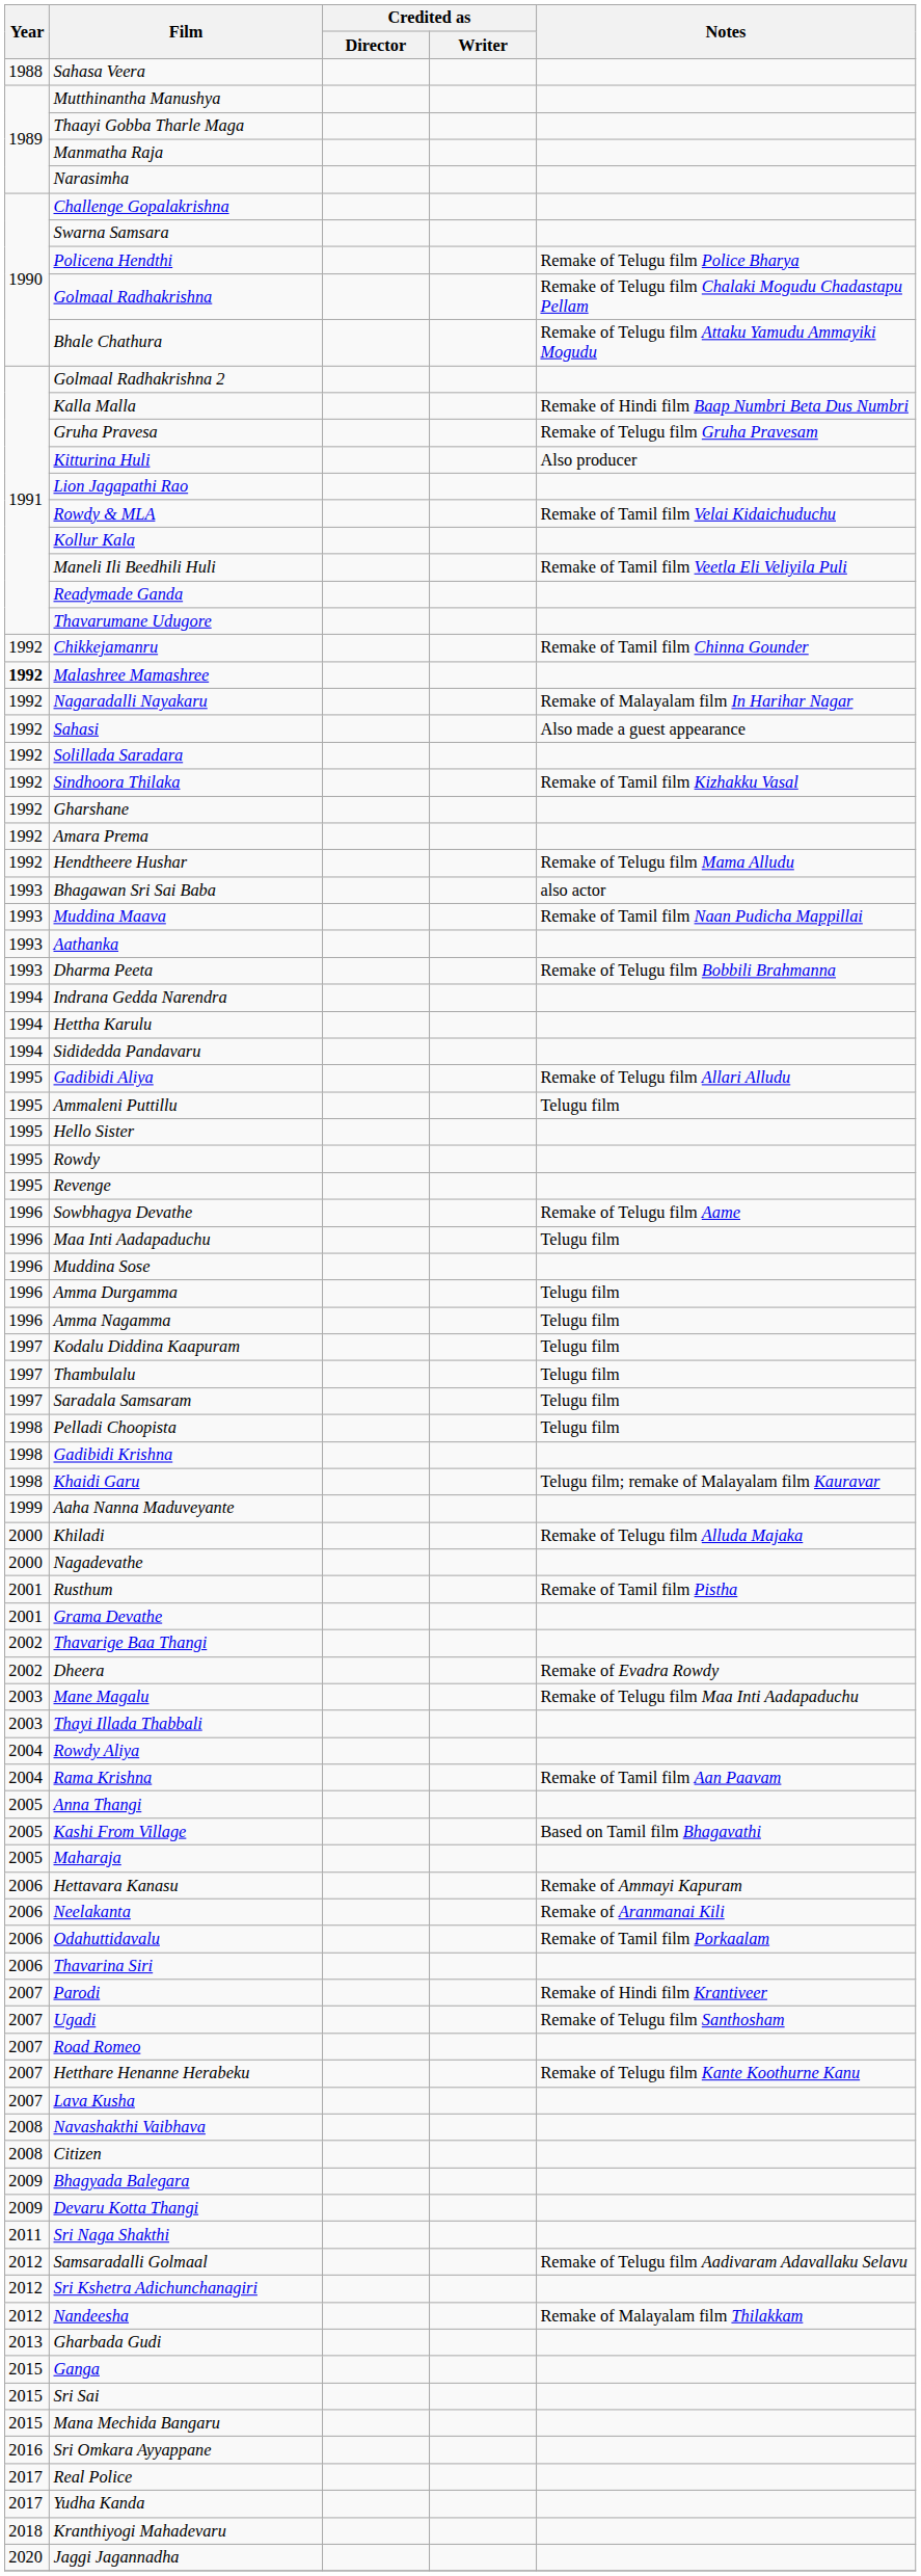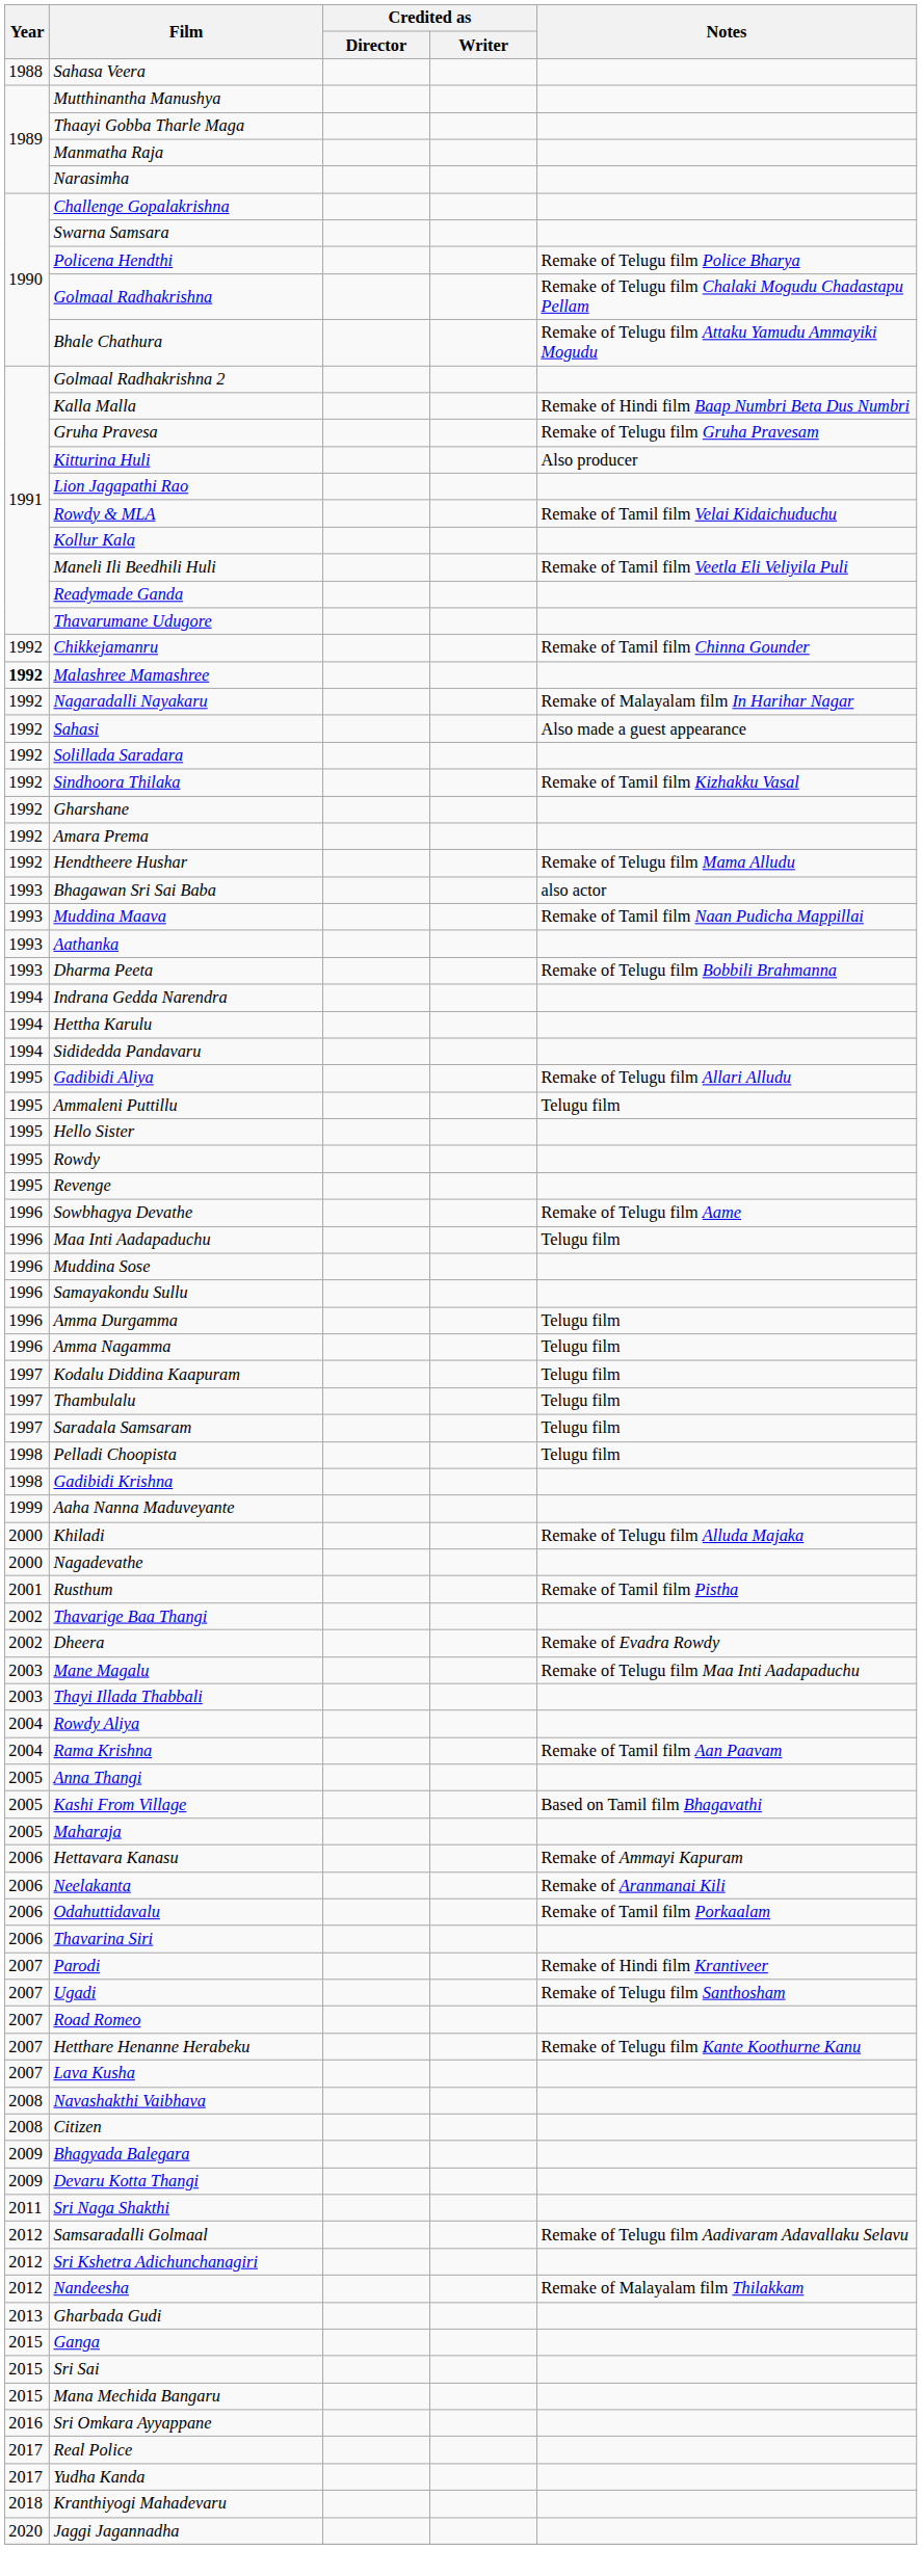 <table class="wikitable sortable">
 <tr>
 <th rowspan="2" style="width:35px;">Year</th>
 <th rowspan="2" style="width:250px;">Film</th>
 <th colspan="2" style="width:195px;">Credited as</th>
 <th rowspan="2"  style="text-align:center; width:350px;" class="unsortable">Notes</th>
 </tr>
 <tr>
 <th width=65>Director</th>
 <th width=65>Writer</th>
 </tr>
 <tr>
 <td>1988</td>
 <td><em>Sahasa Veera</em></td>
 <td style="text-align:center;"></td>
 <td style="text-align:center;"></td>
 <td></td>
 </tr>
 <tr>
 <td rowspan="4">1989</td>
 <td><em>Mutthinantha Manushya</em></td>
 <td style="text-align:center;"></td>
 <td style="text-align:center;"></td>
 <td></td>
 </tr>
 <tr>
 <td><em>Thaayi Gobba Tharle Maga</em></td>
 <td style="text-align:center;"></td>
 <td style="text-align:center;"></td>
 <td></td>
 </tr>
 <tr>
 <td><em>Manmatha Raja</em></td>
 <td style="text-align:center;"></td>
 <td style="text-align:center;"></td>
 <td></td>
 </tr>
 <tr>
 <td><em>Narasimha</em></td>
 <td style="text-align:center;"></td>
 <td style="text-align:center;"></td>
 <td></td>
 </tr>
 <tr>
 <td rowspan="5">1990</td>
 <td><em><a href='#'>Challenge Gopalakrishna</a></em></td>
 <td style="text-align:center;"></td>
 <td style="text-align:center;"></td>
 <td></td>
 </tr>
 <tr>
 <td><em>Swarna Samsara</em></td>
 <td style="text-align:center;"></td>
 <td style="text-align:center;"></td>
 <td></td>
 </tr>
 <tr>
 <td><em><a href='#'>Policena Hendthi</a></em></td>
 <td style="text-align:center;"></td>
 <td style="text-align:center;"></td>
 <td>Remake of Telugu film <em><a href='#'>Police Bharya</a></em></td>
 </tr>
 <tr>
 <td><em><a href='#'>Golmaal Radhakrishna</a></em></td>
 <td style="text-align:center;"></td>
 <td style="text-align:center;"></td>
 <td>Remake of Telugu film <em><a href='#'>Chalaki Mogudu Chadastapu Pellam</a></em></td>
 </tr>
 <tr>
 <td><em>Bhale Chathura</em></td>
 <td style="text-align:center;"></td>
 <td style="text-align:center;"></td>
 <td>Remake of Telugu film <em><a href='#'>Attaku Yamudu Ammayiki Mogudu</a></em></td>
 </tr>
 <tr>
 <td rowspan="10">1991</td>
 <td><em>Golmaal Radhakrishna 2</em></td>
 <td style="text-align:center;"></td>
 <td style="text-align:center;"></td>
 <td></td>
 </tr>
 <tr>
 <td><em>Kalla Malla</em></td>
 <td style="text-align:center;"></td>
 <td style="text-align:center;"></td>
 <td>Remake of Hindi film <em><a href='#'>Baap Numbri Beta Dus Numbri</a></em></td>
 </tr>
 <tr>
 <td><em>Gruha Pravesa</em></td>
 <td style="text-align:center;"></td>
 <td style="text-align:center;"></td>
 <td>Remake of Telugu film <em><a href='#'>Gruha Pravesam</a></em></td>
 </tr>
 <tr>
 <td><em><a href='#'>Kitturina Huli</a></em></td>
 <td style="text-align:center;"></td>
 <td style="text-align:center;"></td>
 <td>Also producer</td>
 </tr>
 <tr>
 <td><em><a href='#'>Lion Jagapathi Rao</a></em></td>
 <td style="text-align:center;"></td>
 <td style="text-align:center;"></td>
 <td></td>
 </tr>
 <tr>
 <td><em><a href='#'>Rowdy & MLA</a></em></td>
 <td style="text-align:center;"></td>
 <td style="text-align:center;"></td>
 <td>Remake of Tamil film <em><a href='#'>Velai Kidaichuduchu</a></em></td>
 </tr>
 <tr>
 <td><em><a href='#'>Kollur Kala</a></em></td>
 <td style="text-align:center;"></td>
 <td style="text-align:center;"></td>
 <td></td>
 </tr>
 <tr>
 <td><em>Maneli Ili Beedhili Huli</em></td>
 <td style="text-align:center;"></td>
 <td style="text-align:center;"></td>
 <td>Remake of Tamil film <em><a href='#'>Veetla Eli Veliyila Puli</a></em></td>
 </tr>
 <tr>
 <td><em><a href='#'>Readymade Ganda</a></em></td>
 <td style="text-align:center;"></td>
 <td style="text-align:center;"></td>
 <td></td>
 </tr>
 <tr>
 <td><em><a href='#'>Thavarumane Udugore</a></em></td>
 <td style="text-align:center;"></td>
 <td style="text-align:center;"></td>
 <td></td>
 </tr>
 <tr>
 <td>1992</td>
 <td><em><a href='#'>Chikkejamanru</a></em></td>
 <td style="text-align:center;"></td>
 <td style="text-align:center;"></td>
 <td>Remake of Tamil film <em><a href='#'>Chinna Gounder</a></em></td>
 </tr>
 <tr>
 <td><strong>1992</strong></td>
 <td><em><a href='#'>Malashree Mamashree</a></em></td>
 <td style="text-align:center;"></td>
 <td style="text-align:center;"></td>
 <td></td>
 </tr>
 <tr>
 <td>1992</td>
 <td><em><a href='#'>Nagaradalli Nayakaru</a></em></td>
 <td style="text-align:center;"></td>
 <td style="text-align:center;"></td>
 <td>Remake of Malayalam film <em><a href='#'>In Harihar Nagar</a></em></td>
 </tr>
 <tr>
 <td>1992</td>
 <td><em><a href='#'>Sahasi</a></em></td>
 <td style="text-align:center;"></td>
 <td style="text-align:center;"></td>
 <td>Also made a guest appearance</td>
 </tr>
 <tr>
 <td>1992</td>
 <td><em><a href='#'>Solillada Saradara</a></em></td>
 <td style="text-align:center;"></td>
 <td style="text-align:center;"></td>
 <td></td>
 </tr>
 <tr>
 <td>1992</td>
 <td><em><a href='#'>Sindhoora Thilaka</a></em></td>
 <td style="text-align:center;"></td>
 <td style="text-align:center;"></td>
 <td>Remake of Tamil film <em><a href='#'>Kizhakku Vasal</a></em></td>
 </tr>
 <tr>
 <td>1992</td>
 <td><em>Gharshane</em></td>
 <td style="text-align:center;"></td>
 <td style="text-align:center;"></td>
 <td></td>
 </tr>
 <tr>
 <td>1992</td>
 <td><em>Amara Prema</em></td>
 <td style="text-align:center;"></td>
 <td style="text-align:center;"></td>
 <td></td>
 </tr>
 <tr>
 <td>1992</td>
 <td><em>Hendtheere Hushar</em></td>
 <td style="text-align:center;"></td>
 <td style="text-align:center;"></td>
 <td>Remake of Telugu film <em><a href='#'>Mama Alludu</a></em></td>
 </tr>
 <tr>
 <td>1993</td>
 <td><em>Bhagawan Sri Sai Baba</em></td>
 <td style="text-align:center;"></td>
 <td style="text-align:center;"></td>
 <td>also actor</td>
 </tr>
 <tr>
 <td>1993</td>
 <td><em><a href='#'>Muddina Maava</a></em></td>
 <td style="text-align:center;"></td>
 <td style="text-align:center;"></td>
 <td>Remake of Tamil film <em><a href='#'>Naan Pudicha Mappillai</a></em></td>
 </tr>
 <tr>
 <td>1993</td>
 <td><em><a href='#'>Aathanka</a></em></td>
 <td style="text-align:center;"></td>
 <td style="text-align:center;"></td>
 <td></td>
 </tr>
 <tr>
 <td>1993</td>
 <td><em>Dharma Peeta</em></td>
 <td style="text-align:center;"></td>
 <td style="text-align:center;"></td>
 <td>Remake of Telugu film <em><a href='#'>Bobbili Brahmanna</a></em></td>
 </tr>
 <tr>
 <td>1994</td>
 <td><em>Indrana Gedda Narendra</em></td>
 <td style="text-align:center;"></td>
 <td style="text-align:center;"></td>
 <td></td>
 </tr>
 <tr>
 <td>1994</td>
 <td><em>Hettha Karulu</em></td>
 <td style="text-align:center;"></td>
 <td style="text-align:center;"></td>
 <td></td>
 </tr>
 <tr>
 <td>1994</td>
 <td><em>Sididedda Pandavaru</em></td>
 <td style="text-align:center;"></td>
 <td style="text-align:center;"></td>
 <td></td>
 </tr>
 <tr>
 <td>1995</td>
 <td><em><a href='#'>Gadibidi Aliya</a></em></td>
 <td style="text-align:center;"></td>
 <td style="text-align:center;"></td>
 <td>Remake of Telugu film <em><a href='#'>Allari Alludu</a></em></td>
 </tr>
 <tr>
 <td>1995</td>
 <td><em>Ammaleni Puttillu</em></td>
 <td style="text-align:center;"></td>
 <td style="text-align:center;"></td>
 <td>Telugu film</td>
 </tr>
 <tr>
 <td>1995</td>
 <td><em>Hello Sister</em></td>
 <td style="text-align:center;"></td>
 <td style="text-align:center;"></td>
 <td></td>
 </tr>
 <tr>
 <td>1995</td>
 <td><em>Rowdy</em></td>
 <td style="text-align:center;"></td>
 <td style="text-align:center;"></td>
 <td></td>
 </tr>
 <tr>
 <td>1995</td>
 <td><em>Revenge</em></td>
 <td style="text-align:center;"></td>
 <td style="text-align:center;"></td>
 <td></td>
 </tr>
 <tr>
 <td>1996</td>
 <td><em>Sowbhagya Devathe</em></td>
 <td style="text-align:center;"></td>
 <td style="text-align:center;"></td>
 <td>Remake of Telugu film <em><a href='#'>Aame</a></em></td>
 </tr>
 <tr>
 <td>1996</td>
 <td><em>Maa Inti Aadapaduchu</em></td>
 <td style="text-align:center;"></td>
 <td style="text-align:center;"></td>
 <td>Telugu film</td>
 </tr>
 <tr>
 <td>1996</td>
 <td><em>Muddina Sose</em></td>
 <td style="text-align:center;"></td>
 <td style="text-align:center;"></td>
 <td></td>
 </tr>
 <tr>
 <td>1996</td>
+<td><em>Samayakondu Sullu</em></td>
+<td style="text-align:center;"></td>
+<td style="text-align:center;"></td>
+<td></td>
+</tr>
+<tr>
+<td>1996</td>
 <td><em>Amma Durgamma</em></td>
 <td style="text-align:center;"></td>
 <td style="text-align:center;"></td>
 <td>Telugu film</td>
 </tr>
 <tr>
 <td>1996</td>
 <td><em>Amma Nagamma</em></td>
 <td style="text-align:center;"></td>
 <td style="text-align:center;"></td>
 <td>Telugu film</td>
 </tr>
 <tr>
 <td>1997</td>
 <td><em>Kodalu Diddina Kaapuram</em></td>
 <td style="text-align:center;"></td>
 <td style="text-align:center;"></td>
 <td>Telugu film</td>
 </tr>
 <tr>
 <td>1997</td>
 <td><em>Thambulalu</em></td>
 <td style="text-align:center;"></td>
 <td style="text-align:center;"></td>
 <td>Telugu film</td>
 </tr>
 <tr>
 <td>1997</td>
 <td><em>Saradala Samsaram</em></td>
 <td style="text-align:center;"></td>
 <td style="text-align:center;"></td>
 <td>Telugu film</td>
 </tr>
 <tr>
 <td>1998</td>
 <td><em>Pelladi Choopista</em></td>
 <td style="text-align:center;"></td>
 <td style="text-align:center;"></td>
 <td>Telugu film</td>
 </tr>
 <tr>
 <td>1998</td>
 <td><em><a href='#'>Gadibidi Krishna</a></em></td>
 <td style="text-align:center;"></td>
 <td style="text-align:center;"></td>
 <td></td>
 </tr>
 <tr>
-<td>1998</td>
-<td><em><a href='#'>Khaidi Garu</a></em></td>
-<td style="text-align:center;"></td>
-<td style="text-align:center;"></td>
-<td>Telugu film; remake of Malayalam film <em><a href='#'>Kauravar</a></em></td>
-</tr>
-<tr>
 <td>1999</td>
 <td><em>Aaha Nanna Maduveyante</em></td>
 <td style="text-align:center;"></td>
 <td style="text-align:center;"></td>
 <td></td>
 </tr>
 <tr>
 <td>2000</td>
 <td><em>Khiladi</em></td>
 <td style="text-align:center;"></td>
 <td style="text-align:center;"></td>
 <td>Remake of Telugu film <em><a href='#'>Alluda Majaka</a></em></td>
 </tr>
 <tr>
 <td>2000</td>
 <td><em>Nagadevathe</em></td>
 <td style="text-align:center;"></td>
 <td style="text-align:center;"></td>
 <td></td>
 </tr>
 <tr>
 <td>2001</td>
 <td><em>Rusthum</em></td>
 <td style="text-align:center;"></td>
 <td style="text-align:center;"></td>
 <td>Remake of Tamil film <em><a href='#'>Pistha</a></em></td>
-</tr>
-<tr>
-<td>2001</td>
-<td><em><a href='#'>Grama Devathe</a></em></td>
-<td style="text-align:center;"></td>
-<td style="text-align:center;"></td>
-<td></td>
 </tr>
 <tr>
 <td>2002</td>
 <td><em><a href='#'>Thavarige Baa Thangi</a></em></td>
 <td style="text-align:center;"></td>
 <td style="text-align:center;"></td>
 <td></td>
 </tr>
 <tr>
 <td>2002</td>
 <td><em>Dheera</em></td>
 <td style="text-align:center;"></td>
 <td style="text-align:center;"></td>
 <td>Remake of <em>Evadra Rowdy</em></td>
 </tr>
 <tr>
 <td>2003</td>
 <td><em><a href='#'>Mane Magalu</a></em></td>
 <td style="text-align:center;"></td>
 <td style="text-align:center;"></td>
 <td>Remake of Telugu film <em>Maa Inti Aadapaduchu</em></td>
 </tr>
 <tr>
 <td>2003</td>
 <td><em><a href='#'>Thayi Illada Thabbali</a></em></td>
 <td style="text-align:center;"></td>
 <td style="text-align:center;"></td>
 <td></td>
 </tr>
 <tr>
 <td>2004</td>
 <td><em><a href='#'>Rowdy Aliya</a></em></td>
 <td style="text-align:center;"></td>
 <td style="text-align:center;"></td>
 <td></td>
 </tr>
 <tr>
 <td>2004</td>
 <td><em><a href='#'>Rama Krishna</a></em></td>
 <td style="text-align:center;"></td>
 <td style="text-align:center;"></td>
 <td>Remake of Tamil film <em><a href='#'>Aan Paavam</a></em></td>
 </tr>
 <tr>
 <td>2005</td>
 <td><em><a href='#'>Anna Thangi</a></em></td>
 <td style="text-align:center;"></td>
 <td style="text-align:center;"></td>
 <td></td>
 </tr>
 <tr>
 <td>2005</td>
 <td><em><a href='#'>Kashi From Village</a></em></td>
 <td style="text-align:center;"></td>
 <td style="text-align:center;"></td>
 <td>Based on Tamil film <em><a href='#'>Bhagavathi</a></em></td>
 </tr>
 <tr>
 <td>2005</td>
 <td><em><a href='#'>Maharaja</a></em></td>
 <td style="text-align:center;"></td>
 <td style="text-align:center;"></td>
 <td></td>
 </tr>
 <tr>
 <td>2006</td>
 <td><em>Hettavara Kanasu</em></td>
 <td style="text-align:center;"></td>
 <td style="text-align:center;"></td>
 <td>Remake of <em>Ammayi Kapuram</em></td>
 </tr>
 <tr>
 <td>2006</td>
 <td><em><a href='#'>Neelakanta</a></em></td>
 <td style="text-align:center;"></td>
 <td style="text-align:center;"></td>
 <td>Remake of <em><a href='#'>Aranmanai Kili</a></em></td>
 </tr>
 <tr>
 <td>2006</td>
 <td><em><a href='#'>Odahuttidavalu</a></em></td>
 <td style="text-align:center;"></td>
 <td style="text-align:center;"></td>
 <td>Remake of Tamil film <em><a href='#'>Porkaalam</a></em></td>
 </tr>
 <tr>
 <td>2006</td>
 <td><em><a href='#'>Thavarina Siri</a></em></td>
 <td style="text-align:center;"></td>
 <td style="text-align:center;"></td>
 <td></td>
 </tr>
 <tr>
 <td>2007</td>
 <td><em><a href='#'>Parodi</a></em></td>
 <td style="text-align:center;"></td>
 <td style="text-align:center;"></td>
 <td>Remake of Hindi film <em><a href='#'>Krantiveer</a></em></td>
 </tr>
 <tr>
 <td>2007</td>
 <td><em><a href='#'>Ugadi</a></em></td>
 <td style="text-align:center;"></td>
 <td style="text-align:center;"></td>
 <td>Remake of Telugu film <em><a href='#'>Santhosham</a></em></td>
 </tr>
 <tr>
 <td>2007</td>
 <td><em><a href='#'>Road Romeo</a></em></td>
 <td style="text-align:center;"></td>
 <td style="text-align:center;"></td>
 <td></td>
 </tr>
 <tr>
 <td>2007</td>
 <td><em>Hetthare Henanne Herabeku</em></td>
 <td style="text-align:center;"></td>
 <td style="text-align:center;"></td>
 <td>Remake of Telugu film <em><a href='#'>Kante Koothurne Kanu</a></em></td>
 </tr>
 <tr>
 <td>2007</td>
 <td><em><a href='#'>Lava Kusha</a></em></td>
 <td style="text-align:center;"></td>
 <td style="text-align:center;"></td>
 <td></td>
 </tr>
 <tr>
 <td>2008</td>
 <td><em><a href='#'>Navashakthi Vaibhava</a></em></td>
 <td style="text-align:center;"></td>
 <td style="text-align:center;"></td>
 <td></td>
 </tr>
 <tr>
 <td>2008</td>
 <td><em>Citizen</em></td>
 <td style="text-align:center;"></td>
 <td style="text-align:center;"></td>
 <td></td>
 </tr>
 <tr>
 <td>2009</td>
 <td><em><a href='#'>Bhagyada Balegara</a></em></td>
 <td style="text-align:center;"></td>
 <td style="text-align:center;"></td>
 <td></td>
 </tr>
 <tr>
 <td>2009</td>
 <td><em><a href='#'>Devaru Kotta Thangi</a></em></td>
 <td style="text-align:center;"></td>
 <td style="text-align:center;"></td>
 <td></td>
 </tr>
 <tr>
 <td>2011</td>
 <td><em><a href='#'>Sri Naga Shakthi</a></em></td>
 <td style="text-align:center;"></td>
 <td style="text-align:center;"></td>
 <td></td>
 </tr>
 <tr>
 <td>2012</td>
 <td><em>Samsaradalli Golmaal</em></td>
 <td style="text-align:center;"></td>
 <td style="text-align:center;"></td>
 <td>Remake of Telugu film <em>Aadivaram Adavallaku Selavu</em></td>
 </tr>
 <tr>
 <td>2012</td>
 <td><em><a href='#'>Sri Kshetra Adichunchanagiri</a></em></td>
 <td style="text-align:center;"></td>
 <td style="text-align:center;"></td>
 <td></td>
 </tr>
 <tr>
 <td>2012</td>
 <td><em><a href='#'>Nandeesha</a></em></td>
 <td style="text-align:center;"></td>
 <td style="text-align:center;"></td>
 <td>Remake of Malayalam film <em><a href='#'>Thilakkam</a></em></td>
 </tr>
 <tr>
 <td>2013</td>
 <td><em>Gharbada Gudi</em></td>
 <td style="text-align:center;"></td>
 <td style="text-align:center;"></td>
 <td></td>
 </tr>
 <tr>
 <td>2015</td>
 <td><em><a href='#'>Ganga</a></em></td>
 <td style="text-align:center;"></td>
 <td style="text-align:center;"></td>
 <td></td>
 </tr>
 <tr>
 <td>2015</td>
 <td><em>Sri Sai</em></td>
 <td style="text-align:center;"></td>
 <td style="text-align:center;"></td>
 <td></td>
 </tr>
 <tr>
 <td>2015</td>
 <td><em>Mana Mechida Bangaru</em></td>
 <td style="text-align:center;"></td>
 <td style="text-align:center;"></td>
 <td></td>
 </tr>
 <tr>
 <td>2016</td>
 <td><em>Sri Omkara Ayyappane</em></td>
 <td style="text-align:center;"></td>
 <td style="text-align:center;"></td>
 <td></td>
 </tr>
 <tr>
 <td>2017</td>
 <td><em>Real Police</em></td>
 <td style="text-align:center;"></td>
 <td style="text-align:center;"></td>
 <td></td>
 </tr>
 <tr>
 <td>2017</td>
 <td><em>Yudha Kanda</em></td>
 <td style="text-align:center;"></td>
 <td style="text-align:center;"></td>
 <td></td>
 </tr>
 <tr>
 <td>2018</td>
 <td><em>Kranthiyogi Mahadevaru</em></td>
 <td style="text-align:center;"></td>
 <td style="text-align:center;"></td>
 <td></td>
 </tr>
 <tr>
 <td>2020</td>
 <td><em>Jaggi Jagannadha</em></td>
 <td style="text-align:center;"></td>
 <td style="text-align:center;"></td>
 <td></td>
 </tr>
 <tr>
 </tr>
 </table>
